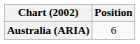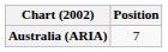 <table class="wikitable plainrowheaders" style="text-align:center">
 <tr>
 <th scope="col">Chart (2002)</th>
 <th scope="col">Position</th>
 </tr>
 <tr>
 <th scope="row">Australia (ARIA)</th>
-<td>6</td>
+<td>7</td>
 </tr>
 </table>
